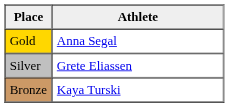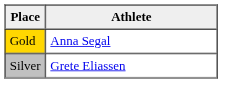 <table border=1 cellpadding=5 cellspacing=0>
 <tr>
 <th style="background:#efefef;" width="20">Place</th>
 <th style="background:#efefef;" width="200">Athlete</th>
 </tr>
 <tr align=left>
 <td style="background:gold;">Gold</td>
 <td><a href='#'>Anna Segal</a></td>
 </tr>
 <tr align=left>
 <td style="background:silver;">Silver</td>
 <td><a href='#'>Grete Eliassen</a></td>
 </tr>
-<tr align=left>
-<td style="background:#CC9966;">Bronze</td>
-<td><a href='#'>Kaya Turski</a></td>
-</tr>
 </table>
